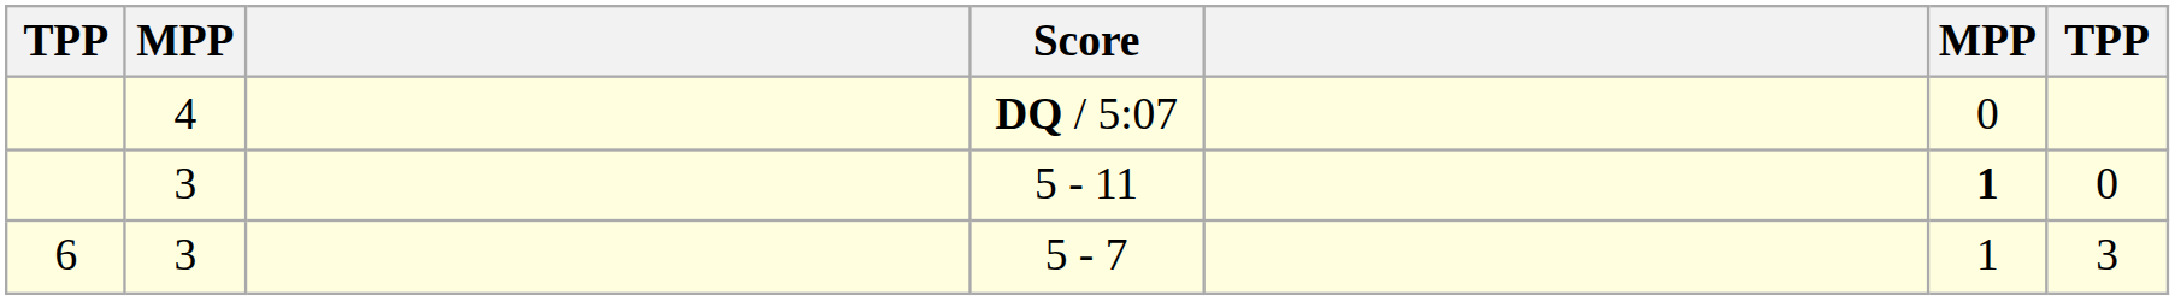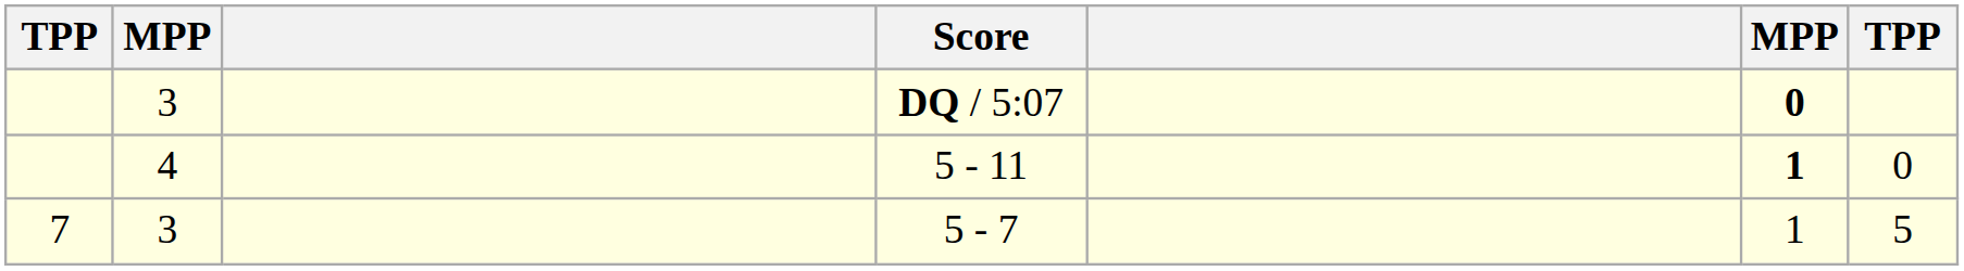 <table class="wikitable" style="text-align: center;" |>
 <tr>
 <th width="35">TPP</th>
 <th width="35">MPP</th>
 <th width="250"></th>
 <th width="75">Score</th>
 <th width="250"></th>
 <th width="35">MPP</th>
 <th width="35">TPP</th>
 </tr>
 <tr bgcolor=lightyellow>
 <td></td>
-<td>4</td>
+<td>3</td>
 <td style="text-align:left;"></td>
 <td><strong>DQ</strong> / 5:07</td>
 <td style="text-align:left;"><strong></strong></td>
-<td>0</td>
+<td><strong>0</strong></td>
 <td></td>
 </tr>
 <tr bgcolor=lightyellow>
 <td></td>
-<td>3</td>
+<td>4</td>
 <td style="text-align:left;"></td>
 <td>5 - 11</td>
 <td style="text-align:left;"><strong></strong></td>
 <td><strong>1</strong></td>
 <td>0</td>
 </tr>
 <tr bgcolor=lightyellow>
-<td>6</td>
+<td>7</td>
 <td>3</td>
 <td style="text-align:left;"></td>
 <td>5 - 7</td>
 <td style="text-align:left;"><strong></strong></td>
 <td>1</td>
-<td>3</td>
+<td>5</td>
 </tr>
 </table>
